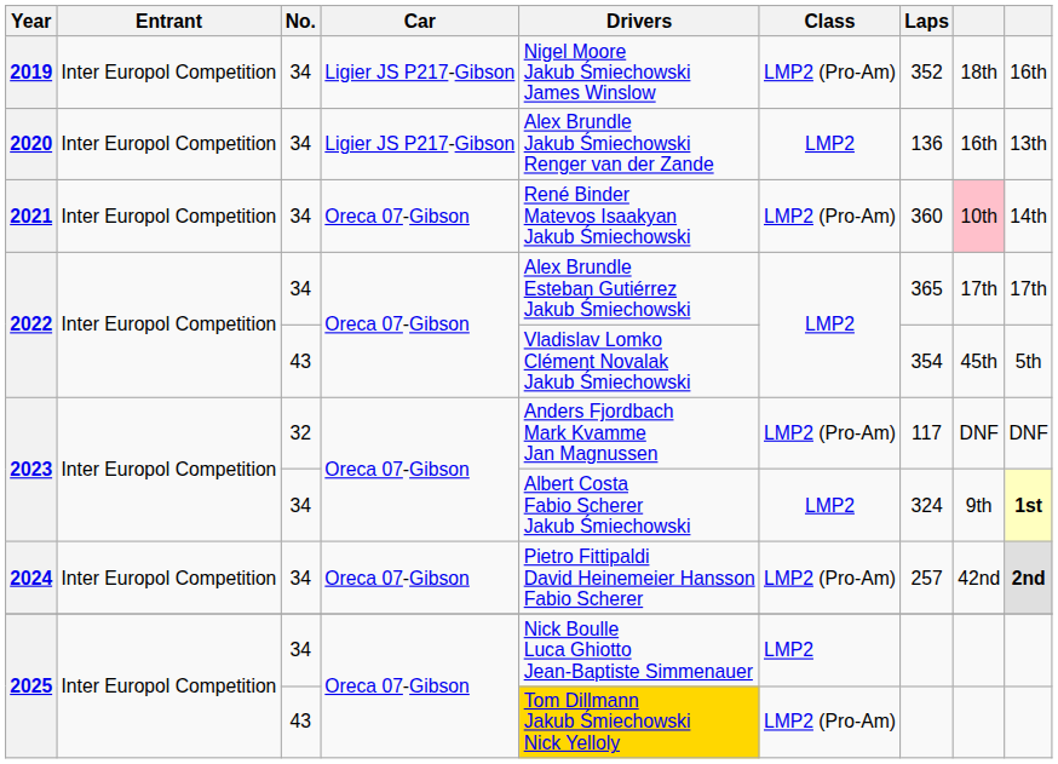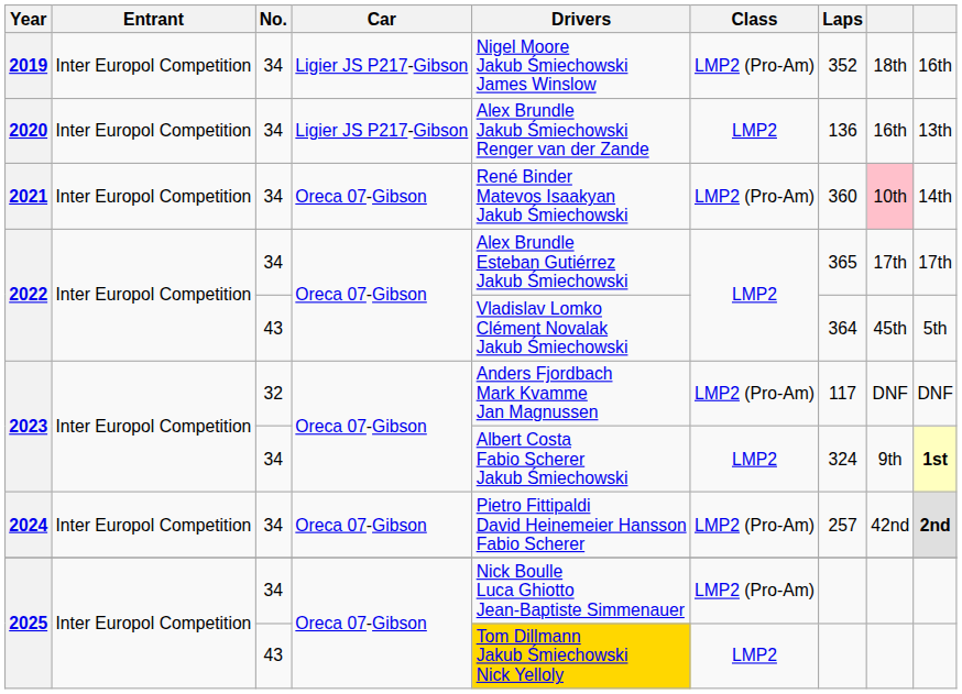 <table class="wikitable" style="font-size:90%">
 <tr>
 <th>Year</th>
 <th>Entrant</th>
 <th>No.</th>
 <th>Car</th>
 <th>Drivers</th>
 <th>Class</th>
 <th>Laps</th>
 <th></th>
 <th></th>
 </tr>
 <tr align="center">
 <th><a href='#'>2019</a></th>
 <td align=left> Inter Europol Competition</td>
 <td>34</td>
 <td align=left><a href='#'>Ligier JS P217</a>-<a href='#'>Gibson</a></td>
 <td align=left> <a href='#'>Nigel Moore</a><br> <a href='#'>Jakub Śmiechowski</a><br> <a href='#'>James Winslow</a></td>
 <td><a href='#'>LMP2</a> (Pro-Am)</td>
 <td>352</td>
 <td>18th</td>
 <td>16th</td>
 </tr>
 <tr align="center">
 <th><a href='#'>2020</a></th>
 <td align=left> Inter Europol Competition</td>
 <td>34</td>
 <td align=left><a href='#'>Ligier JS P217</a>-<a href='#'>Gibson</a></td>
 <td align=left> <a href='#'>Alex Brundle</a><br> <a href='#'>Jakub Śmiechowski</a><br> <a href='#'>Renger van der Zande</a></td>
 <td><a href='#'>LMP2</a></td>
 <td>136</td>
 <td>16th</td>
 <td>13th</td>
 </tr>
 <tr align="center">
 <th><a href='#'>2021</a></th>
 <td align=left> Inter Europol Competition</td>
 <td>34</td>
 <td align=left><a href='#'>Oreca 07</a>-<a href='#'>Gibson</a></td>
 <td align=left> <a href='#'>René Binder</a><br> <a href='#'>Matevos Isaakyan</a><br> <a href='#'>Jakub Śmiechowski</a></td>
 <td><a href='#'>LMP2</a> (Pro-Am)</td>
 <td>360</td>
 <td style="background: pink;">10th</td>
 <td>14th</td>
 </tr>
 <tr align="center">
 <th rowspan=2><a href='#'>2022</a></th>
 <td rowspan=2> Inter Europol Competition</td>
 <td>34</td>
 <td rowspan=2 align=left><a href='#'>Oreca 07</a>-<a href='#'>Gibson</a></td>
 <td align=left> <a href='#'>Alex Brundle</a><br> <a href='#'>Esteban Gutiérrez</a><br> <a href='#'>Jakub Śmiechowski</a></td>
 <td rowspan=2><a href='#'>LMP2</a></td>
 <td>365</td>
 <td>17th</td>
 <td>17th</td>
 </tr>
 <tr align="center">
 <td>43</td>
 <td align=left> <a href='#'>Vladislav Lomko</a><br> <a href='#'>Clément Novalak</a><br> <a href='#'>Jakub Śmiechowski</a></td>
-<td>354</td>
+<td>364</td>
 <td>45th</td>
 <td>5th</td>
 </tr>
 <tr align="center">
 <th rowspan=2><a href='#'>2023</a></th>
 <td rowspan=2> Inter Europol Competition</td>
 <td>32</td>
 <td rowspan=2 align=left><a href='#'>Oreca 07</a>-<a href='#'>Gibson</a></td>
 <td align=left> <a href='#'>Anders Fjordbach</a><br> <a href='#'>Mark Kvamme</a><br> <a href='#'>Jan Magnussen</a></td>
 <td><a href='#'>LMP2</a> (Pro-Am)</td>
 <td>117</td>
 <td>DNF</td>
 <td>DNF</td>
 </tr>
 <tr align="center">
 <td>34</td>
 <td align=left> <a href='#'>Albert Costa</a><br> <a href='#'>Fabio Scherer</a><br> <a href='#'>Jakub Śmiechowski</a></td>
 <td><a href='#'>LMP2</a></td>
 <td>324</td>
 <td>9th</td>
 <td style="background:#FFFFBF;"><strong>1st</strong></td>
 </tr>
 <tr align="center">
 <th><a href='#'>2024</a></th>
 <td> Inter Europol Competition</td>
 <td>34</td>
 <td align=left><a href='#'>Oreca 07</a>-<a href='#'>Gibson</a></td>
 <td align=left> <a href='#'>Pietro Fittipaldi</a><br> <a href='#'>David Heinemeier Hansson</a><br> <a href='#'>Fabio Scherer</a></td>
 <td><a href='#'>LMP2</a> (Pro-Am)</td>
 <td>257</td>
 <td>42nd</td>
 <td style="background:#DFDFDF;"><strong>2nd</strong></td>
 </tr>
 <tr>
 </tr>
 <tr>
 <th rowspan="2"><a href='#'>2025</a></th>
 <td rowspan="2"> Inter Europol Competition</td>
 <td align="center">34</td>
 <td rowspan="2"><a href='#'>Oreca 07</a>-<a href='#'>Gibson</a></td>
 <td align="left"> <a href='#'>Nick Boulle</a> <br> <a href='#'>Luca Ghiotto</a> <br>  <a href='#'>Jean-Baptiste Simmenauer</a></td>
-<td><a href='#'>LMP2</a></td>
+<td><a href='#'>LMP2</a> (Pro-Am)</td>
 <td></td>
 <td></td>
 <td></td>
 </tr>
 <tr align="center">
 <td>43</td>
 <td align="left" style="background: gold;"> <a href='#'>Tom Dillmann</a><br>  <a href='#'>Jakub Śmiechowski</a> <br>  <a href='#'>Nick Yelloly</a></td>
-<td><a href='#'>LMP2</a> (Pro-Am)</td>
+<td><a href='#'>LMP2</a></td>
 <td></td>
 <td></td>
 <td></td>
 </tr>
 </table>
